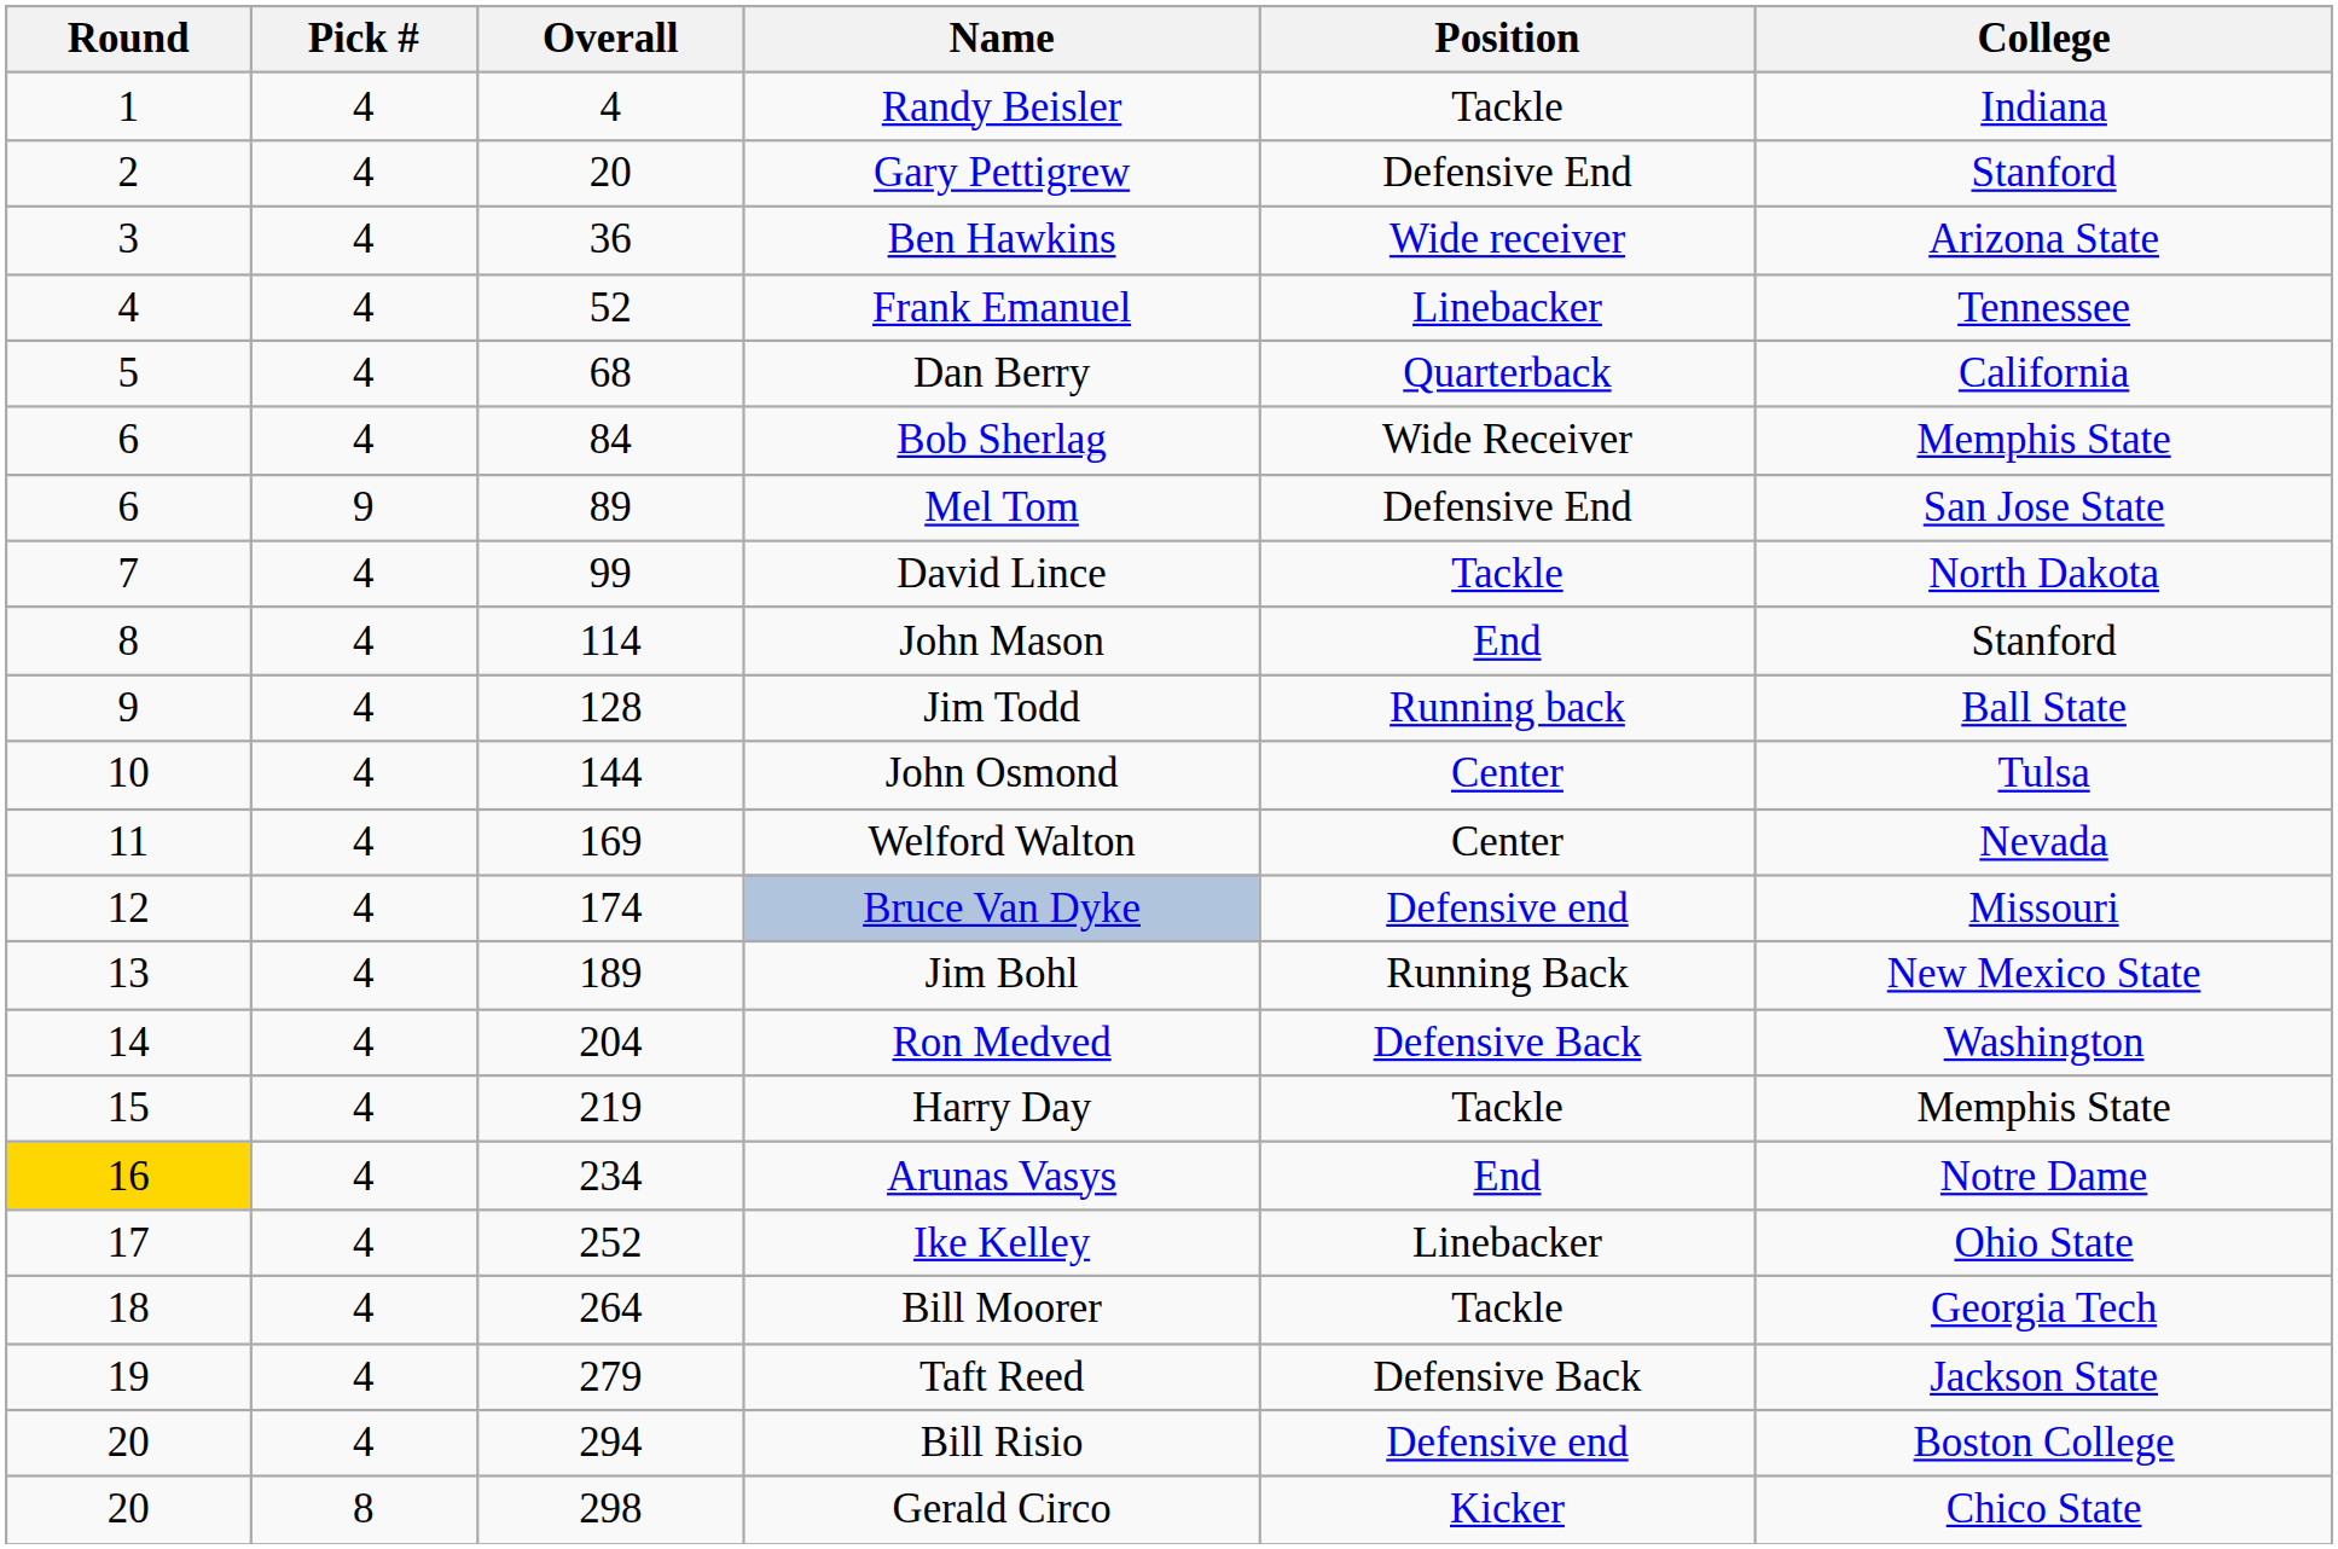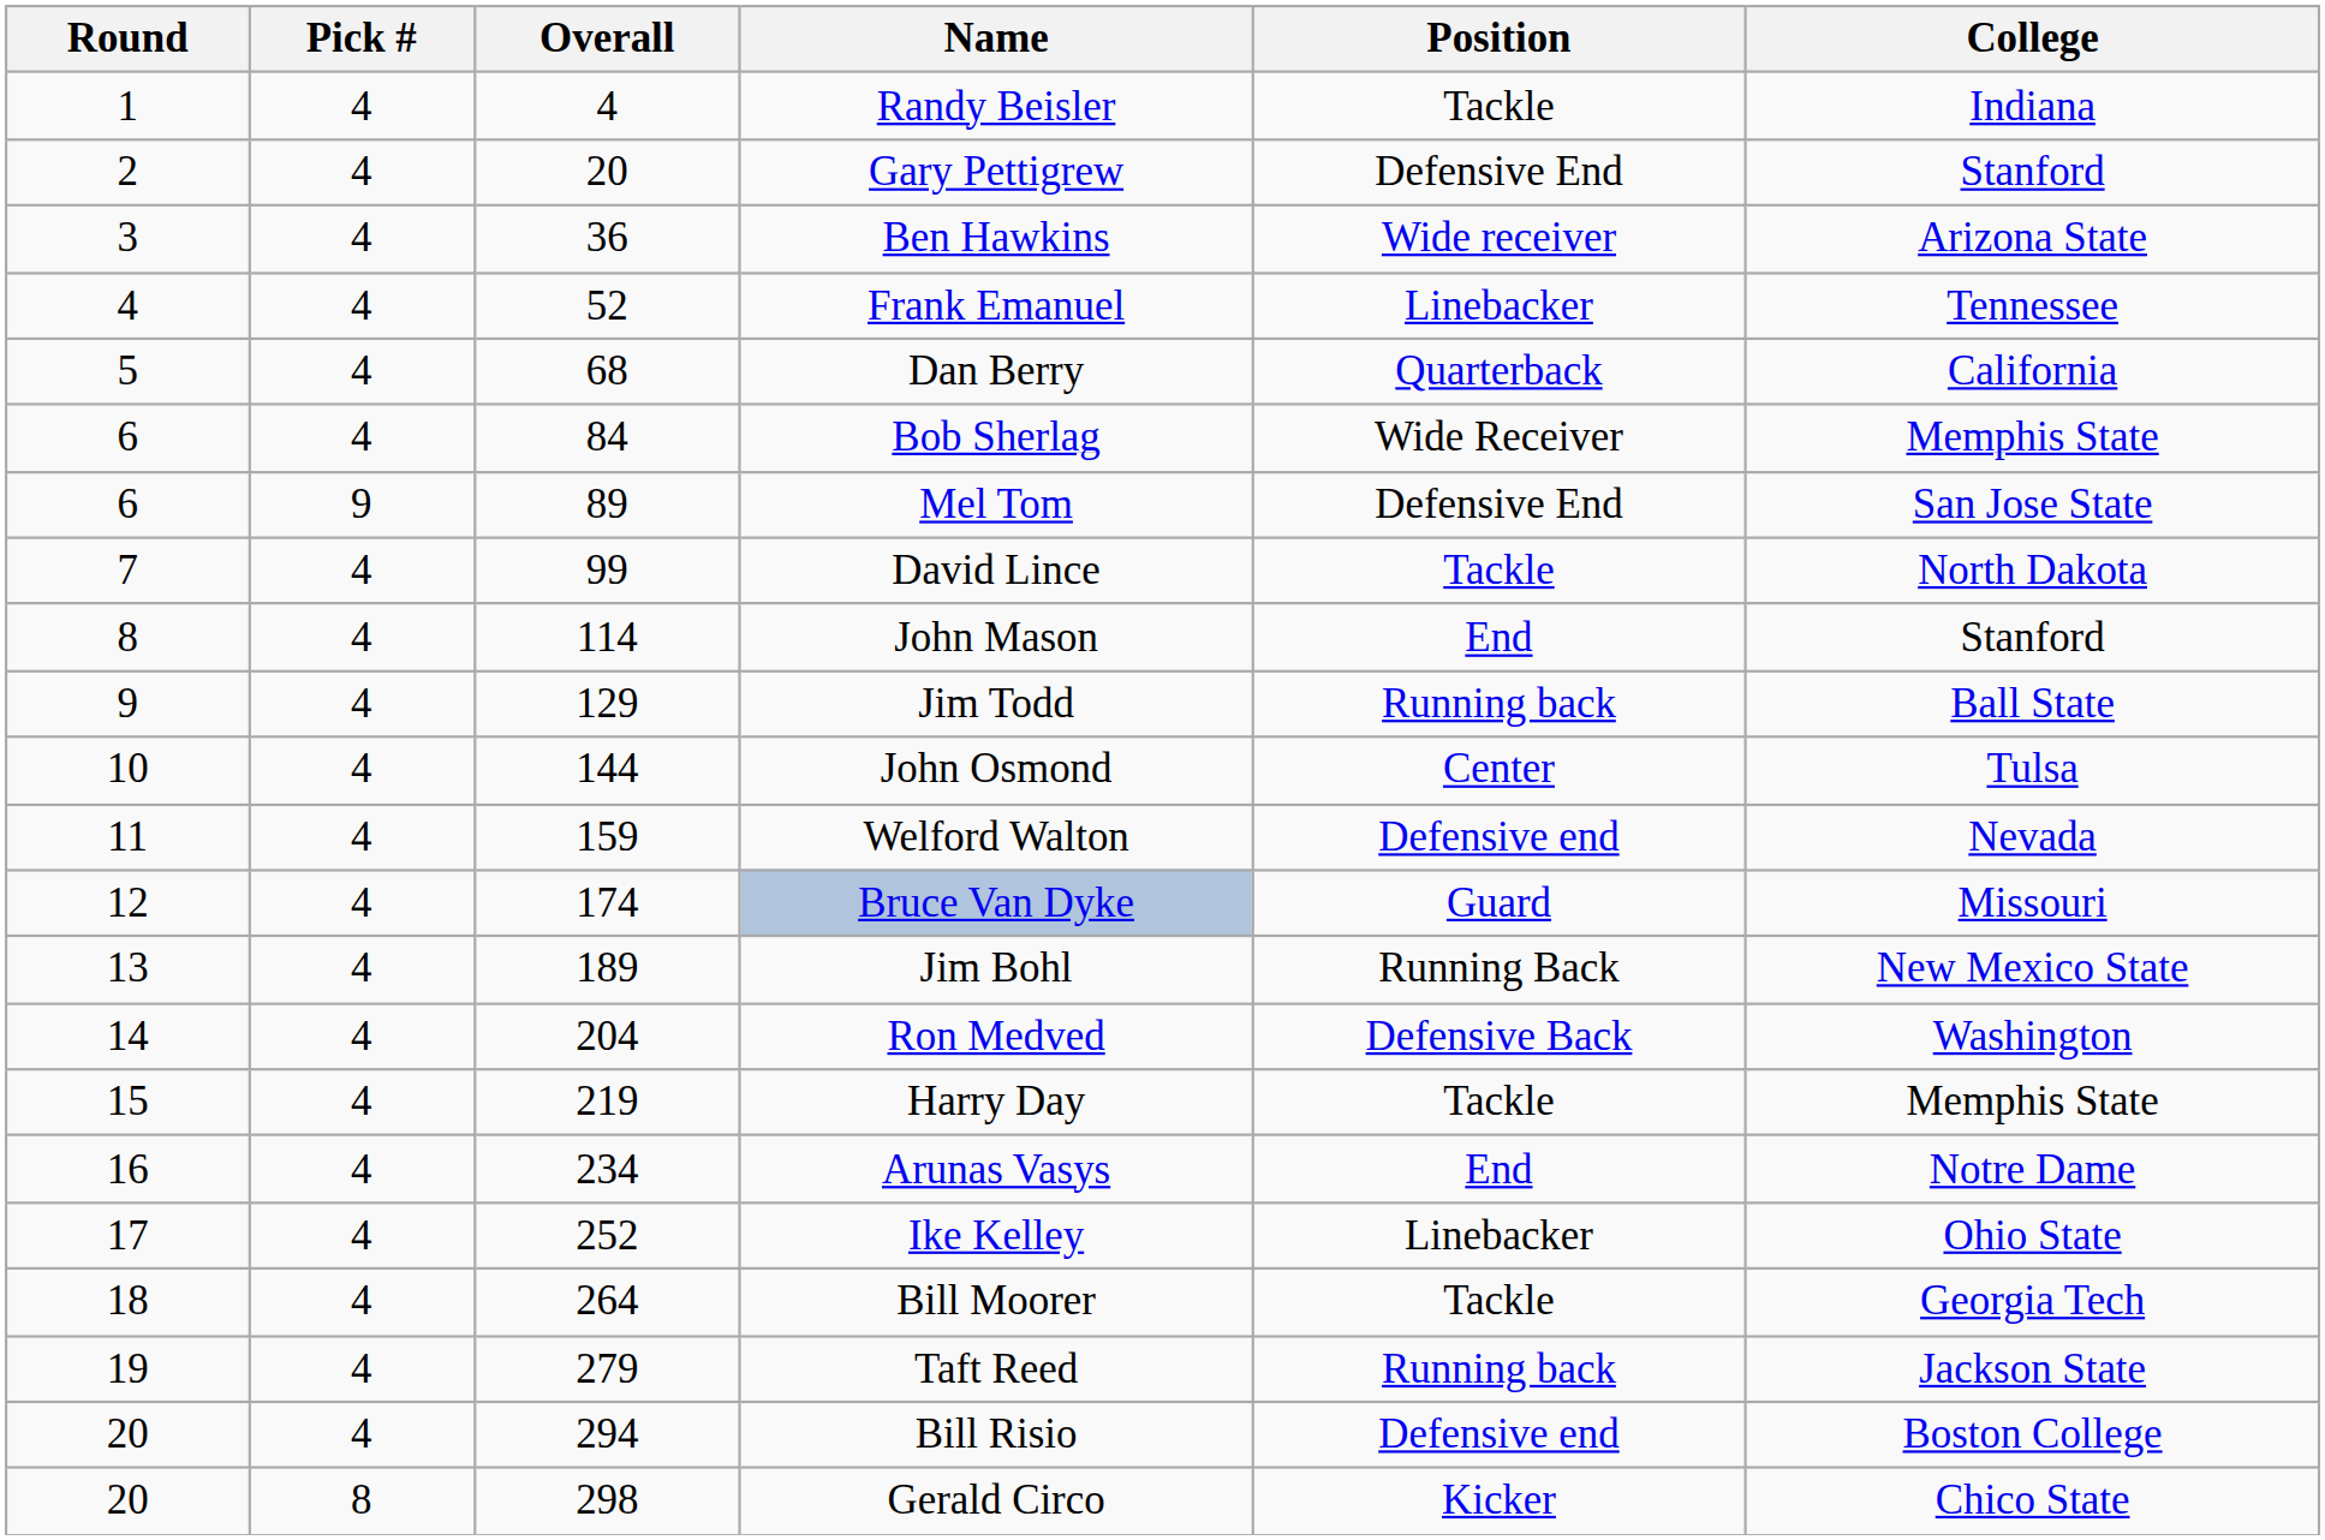 <table class="wikitable sortable sortable" style="width: 100%; text-align:center">
 <tr>
 <th>Round</th>
 <th>Pick #</th>
 <th>Overall</th>
 <th>Name</th>
 <th>Position</th>
 <th>College</th>
 </tr>
 <tr>
 <td>1</td>
 <td>4</td>
 <td>4</td>
 <td><a href='#'>Randy Beisler</a></td>
 <td>Tackle</td>
 <td><a href='#'>Indiana</a></td>
 </tr>
 <tr>
 <td>2</td>
 <td>4</td>
 <td>20</td>
 <td><a href='#'>Gary Pettigrew</a></td>
 <td>Defensive End</td>
 <td><a href='#'>Stanford</a></td>
 </tr>
 <tr>
 <td>3</td>
 <td>4</td>
 <td>36</td>
 <td><a href='#'>Ben Hawkins</a></td>
 <td><a href='#'>Wide receiver</a></td>
 <td><a href='#'>Arizona State</a></td>
 </tr>
 <tr>
 <td>4</td>
 <td>4</td>
 <td>52</td>
 <td><a href='#'>Frank Emanuel</a></td>
 <td><a href='#'>Linebacker</a></td>
 <td><a href='#'>Tennessee</a></td>
 </tr>
 <tr>
 <td>5</td>
 <td>4</td>
 <td>68</td>
 <td>Dan Berry</td>
 <td><a href='#'>Quarterback</a></td>
 <td><a href='#'>California</a></td>
 </tr>
 <tr>
 <td>6</td>
 <td>4</td>
 <td>84</td>
 <td><a href='#'>Bob Sherlag</a></td>
 <td>Wide Receiver</td>
 <td><a href='#'>Memphis State</a></td>
 </tr>
 <tr>
 <td>6</td>
 <td>9</td>
 <td>89</td>
 <td><a href='#'>Mel Tom</a></td>
 <td>Defensive End</td>
 <td><a href='#'>San Jose State</a></td>
 </tr>
 <tr>
 <td>7</td>
 <td>4</td>
 <td>99</td>
 <td>David Lince</td>
 <td><a href='#'>Tackle</a></td>
 <td><a href='#'>North Dakota</a></td>
 </tr>
 <tr>
 <td>8</td>
 <td>4</td>
 <td>114</td>
 <td>John Mason</td>
 <td><a href='#'>End</a></td>
 <td>Stanford</td>
 </tr>
 <tr>
 <td>9</td>
 <td>4</td>
-<td>128</td>
+<td>129</td>
 <td>Jim Todd</td>
 <td><a href='#'>Running back</a></td>
 <td><a href='#'>Ball State</a></td>
 </tr>
 <tr>
 <td>10</td>
 <td>4</td>
 <td>144</td>
 <td>John Osmond</td>
 <td><a href='#'>Center</a></td>
 <td><a href='#'>Tulsa</a></td>
 </tr>
 <tr>
 <td>11</td>
 <td>4</td>
-<td>169</td>
+<td>159</td>
 <td>Welford Walton</td>
-<td>Center</td>
+<td><a href='#'>Defensive end</a></td>
 <td><a href='#'>Nevada</a></td>
 </tr>
 <tr>
 <td>12</td>
 <td>4</td>
 <td>174</td>
 <td bgcolor=lightsteelblue><a href='#'>Bruce Van Dyke</a></td>
-<td><a href='#'>Defensive end</a></td>
+<td><a href='#'>Guard</a></td>
 <td><a href='#'>Missouri</a></td>
 </tr>
 <tr>
 <td>13</td>
 <td>4</td>
 <td>189</td>
 <td>Jim Bohl</td>
 <td>Running Back</td>
 <td><a href='#'>New Mexico State</a></td>
 </tr>
 <tr>
 <td>14</td>
 <td>4</td>
 <td>204</td>
 <td><a href='#'>Ron Medved</a></td>
 <td><a href='#'>Defensive Back</a></td>
 <td><a href='#'>Washington</a></td>
 </tr>
 <tr>
 <td>15</td>
 <td>4</td>
 <td>219</td>
 <td>Harry Day</td>
 <td>Tackle</td>
 <td>Memphis State</td>
 </tr>
 <tr>
-<td style="background: gold;">16</td>
+<td>16</td>
 <td>4</td>
 <td>234</td>
 <td><a href='#'>Arunas Vasys</a></td>
 <td><a href='#'>End</a></td>
 <td><a href='#'>Notre Dame</a></td>
 </tr>
 <tr>
 <td>17</td>
 <td>4</td>
 <td>252</td>
 <td><a href='#'>Ike Kelley</a></td>
 <td>Linebacker</td>
 <td><a href='#'>Ohio State</a></td>
 </tr>
 <tr>
 <td>18</td>
 <td>4</td>
 <td>264</td>
 <td>Bill Moorer</td>
 <td>Tackle</td>
 <td><a href='#'>Georgia Tech</a></td>
 </tr>
 <tr>
 <td>19</td>
 <td>4</td>
 <td>279</td>
 <td>Taft Reed</td>
-<td>Defensive Back</td>
+<td><a href='#'>Running back</a></td>
 <td><a href='#'>Jackson State</a></td>
 </tr>
 <tr>
 <td>20</td>
 <td>4</td>
 <td>294</td>
 <td>Bill Risio</td>
 <td><a href='#'>Defensive end</a></td>
 <td><a href='#'>Boston College</a></td>
 </tr>
 <tr>
 <td>20</td>
 <td>8</td>
 <td>298</td>
 <td>Gerald Circo</td>
 <td><a href='#'>Kicker</a></td>
 <td><a href='#'>Chico State</a></td>
 </tr>
 </table>
